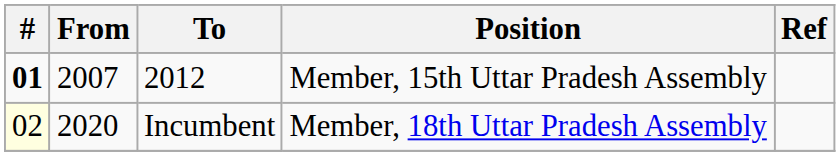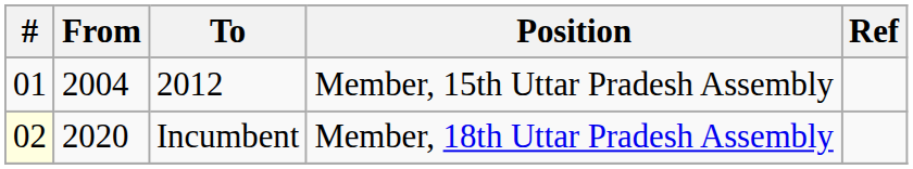 <table class="wikitable sortable">
 <tr>
 <th>#</th>
 <th>From</th>
 <th>To</th>
 <th>Position</th>
 <th>Ref</th>
 </tr>
 <tr>
-<td><strong>01</strong></td>
-<td>2007</td>
+<td>01</td>
+<td>2004</td>
 <td>2012</td>
 <td>Member, 15th Uttar Pradesh Assembly</td>
 <td></td>
 </tr>
 <tr>
 <td style="background: lightyellow;">02</td>
 <td>2020</td>
 <td>Incumbent</td>
 <td>Member, <a href='#'>18th Uttar Pradesh Assembly</a></td>
 <td></td>
 </tr>
 <tr>
 </tr>
 </table>
